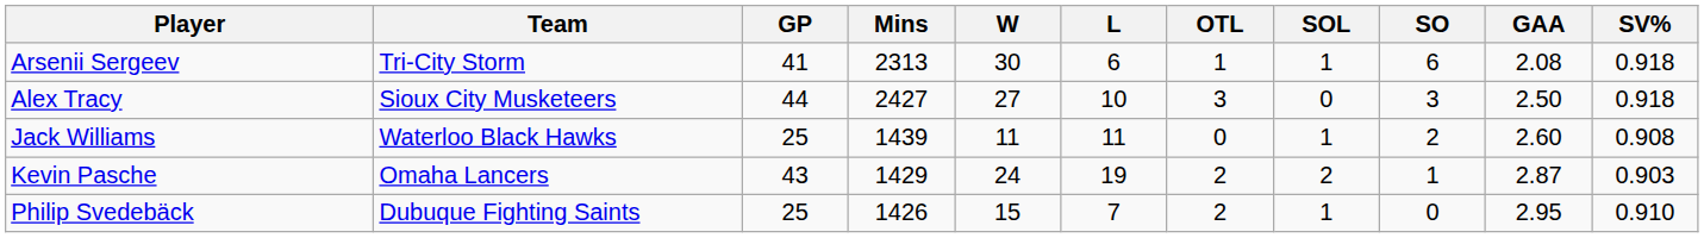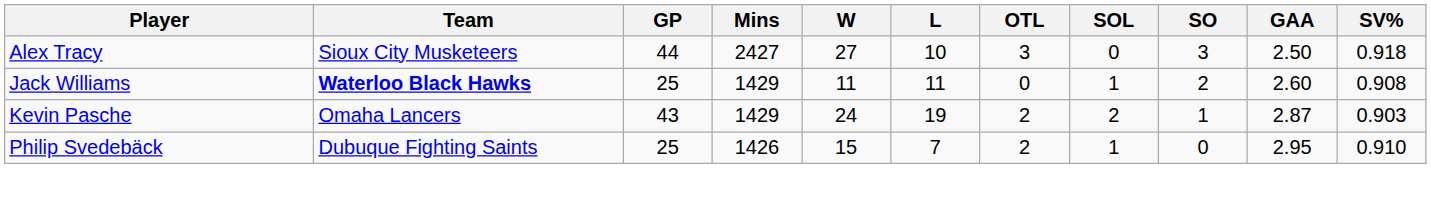 <table class="wikitable sortable" style="text-align: center">
 <tr>
 <td class="unsortable" align=center bgcolor=#F2F2F2 style="width: 15em"><strong>Player</strong></td>
 <th style="width: 15em">Team</th>
 <th style="width: 4em">GP</th>
 <th style="width: 4em">Mins</th>
 <th style="width: 4em">W</th>
 <th style="width: 4em">L</th>
 <th style="width: 4em">OTL</th>
 <th style="width: 4em">SOL</th>
 <th style="width: 4em">SO</th>
 <th style="width: 4em">GAA</th>
 <th style="width: 4em">SV%</th>
-</tr>
-<tr>
-<td align=left><a href='#'>Arsenii Sergeev</a></td>
-<td align=left><a href='#'>Tri-City Storm</a></td>
-<td>41</td>
-<td>2313</td>
-<td>30</td>
-<td>6</td>
-<td>1</td>
-<td>1</td>
-<td>6</td>
-<td>2.08</td>
-<td>0.918</td>
 </tr>
 <tr>
 <td align=left><a href='#'>Alex Tracy</a></td>
 <td align=left><a href='#'>Sioux City Musketeers</a></td>
 <td>44</td>
 <td>2427</td>
 <td>27</td>
 <td>10</td>
 <td>3</td>
 <td>0</td>
 <td>3</td>
 <td>2.50</td>
 <td>0.918</td>
 </tr>
 <tr>
 <td align=left><a href='#'>Jack Williams</a></td>
-<td align=left><a href='#'>Waterloo Black Hawks</a></td>
+<td align=left><strong><a href='#'>Waterloo Black Hawks</a></strong></td>
 <td>25</td>
-<td>1439</td>
+<td>1429</td>
 <td>11</td>
 <td>11</td>
 <td>0</td>
 <td>1</td>
 <td>2</td>
 <td>2.60</td>
 <td>0.908</td>
 </tr>
 <tr>
 <td align=left><a href='#'>Kevin Pasche</a></td>
 <td align=left><a href='#'>Omaha Lancers</a></td>
 <td>43</td>
 <td>1429</td>
 <td>24</td>
 <td>19</td>
 <td>2</td>
 <td>2</td>
 <td>1</td>
 <td>2.87</td>
 <td>0.903</td>
 </tr>
 <tr>
 <td align=left><a href='#'>Philip Svedebäck</a></td>
 <td align=left><a href='#'>Dubuque Fighting Saints</a></td>
 <td>25</td>
 <td>1426</td>
 <td>15</td>
 <td>7</td>
 <td>2</td>
 <td>1</td>
 <td>0</td>
 <td>2.95</td>
 <td>0.910</td>
 </tr>
 </table>
